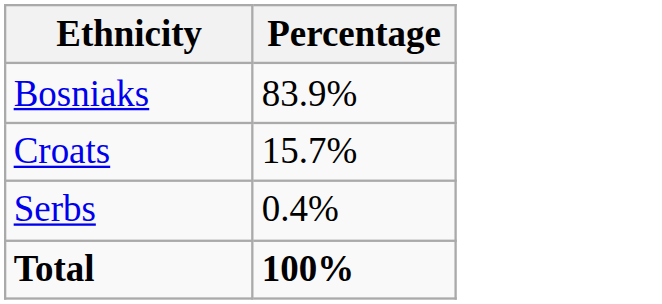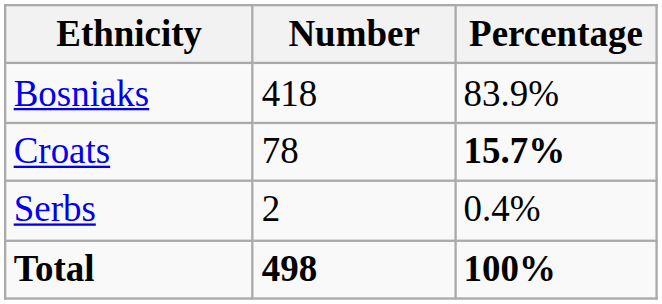 <table class="wikitable">
 <tr>
 <th width="100px">Ethnicity</th>
+<th width="80px">Number</th>
 <th width="80px">Percentage</th>
 </tr>
 <tr>
 <td><a href='#'>Bosniaks</a></td>
+<td>418</td>
 <td>83.9%</td>
 </tr>
 <tr>
 <td><a href='#'>Croats</a></td>
-<td>15.7%</td>
+<td>78</td>
+<td><strong>15.7%</strong></td>
 </tr>
 <tr>
 <td><a href='#'>Serbs</a></td>
+<td>2</td>
 <td>0.4%</td>
 </tr>
 <tr>
 <td><strong>Total</strong></td>
+<td><strong>498</strong></td>
 <td><strong>100%</strong></td>
 </tr>
 </table>
